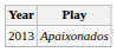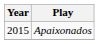 <table class="wikitable">
 <tr>
 <th>Year</th>
 <th>Play</th>
 </tr>
 <tr>
-<td>2013</td>
+<td>2015</td>
 <td><em>Apaixonados</em></td>
 </tr>
 <tr>
 </tr>
 </table>
